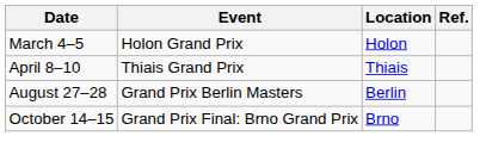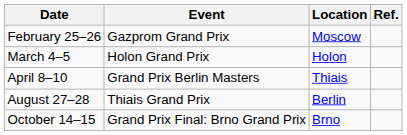 <table class="wikitable sortable">
 <tr>
 <th>Date</th>
 <th>Event</th>
 <th>Location</th>
 <th>Ref.</th>
+</tr>
+<tr>
+<td>February 25–26</td>
+<td>Gazprom Grand Prix</td>
+<td> <a href='#'>Moscow</a></td>
+<td></td>
 </tr>
 <tr>
 <td>March 4–5</td>
 <td>Holon Grand Prix</td>
 <td> <a href='#'>Holon</a></td>
 <td></td>
 </tr>
 <tr>
 <td>April 8–10</td>
-<td>Thiais Grand Prix</td>
+<td>Grand Prix Berlin Masters</td>
 <td> <a href='#'>Thiais</a></td>
 <td></td>
 </tr>
 <tr>
 <td>August 27–28</td>
-<td>Grand Prix Berlin Masters</td>
+<td>Thiais Grand Prix</td>
 <td> <a href='#'>Berlin</a></td>
 <td></td>
 </tr>
 <tr>
 <td>October 14–15</td>
 <td>Grand Prix Final: Brno Grand Prix</td>
 <td> <a href='#'>Brno</a></td>
 <td></td>
 </tr>
 </table>
